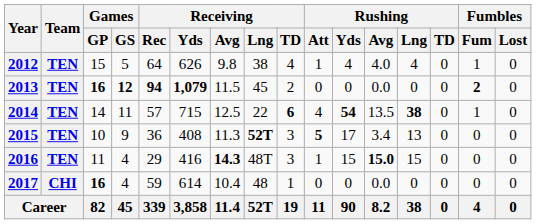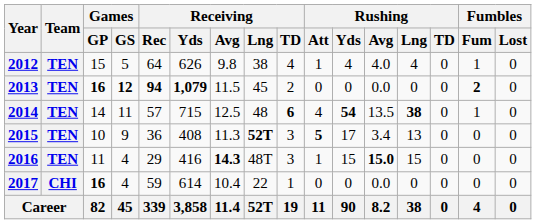 <table class="wikitable" style="text-align:center;">
 <tr>
 <th rowspan="2">Year</th>
 <th rowspan="2">Team</th>
 <th colspan="2">Games</th>
 <th colspan="5">Receiving</th>
 <th colspan="5">Rushing</th>
 <th colspan="2">Fumbles</th>
 </tr>
 <tr>
 <th>GP</th>
 <th>GS</th>
 <th>Rec</th>
 <th>Yds</th>
 <th>Avg</th>
 <th>Lng</th>
 <th>TD</th>
 <th>Att</th>
 <th>Yds</th>
 <th>Avg</th>
 <th>Lng</th>
 <th>TD</th>
 <th>Fum</th>
 <th>Lost</th>
 </tr>
 <tr>
 <th><a href='#'>2012</a></th>
 <th><a href='#'>TEN</a></th>
 <td>15</td>
 <td>5</td>
 <td>64</td>
 <td>626</td>
 <td>9.8</td>
 <td>38</td>
 <td>4</td>
 <td>1</td>
 <td>4</td>
 <td>4.0</td>
 <td>4</td>
 <td>0</td>
 <td>1</td>
 <td>0</td>
 </tr>
 <tr>
 <th><a href='#'>2013</a></th>
 <th><a href='#'>TEN</a></th>
 <td><strong>16</strong></td>
 <td><strong>12</strong></td>
 <td><strong>94</strong></td>
 <td><strong>1,079</strong></td>
 <td>11.5</td>
 <td>45</td>
 <td>2</td>
 <td>0</td>
 <td>0</td>
 <td>0.0</td>
 <td>0</td>
 <td>0</td>
 <td><strong>2</strong></td>
 <td>0</td>
 </tr>
 <tr>
 <th><a href='#'>2014</a></th>
 <th><a href='#'>TEN</a></th>
 <td>14</td>
 <td>11</td>
 <td>57</td>
 <td>715</td>
 <td>12.5</td>
-<td>22</td>
+<td>48</td>
 <td><strong>6</strong></td>
 <td>4</td>
 <td><strong>54</strong></td>
 <td>13.5</td>
 <td><strong>38</strong></td>
 <td>0</td>
 <td>1</td>
 <td>0</td>
 </tr>
 <tr>
 <th><a href='#'>2015</a></th>
 <th><a href='#'>TEN</a></th>
 <td>10</td>
 <td>9</td>
 <td>36</td>
 <td>408</td>
 <td>11.3</td>
 <td><strong>52T</strong></td>
 <td>3</td>
 <td><strong>5</strong></td>
 <td>17</td>
 <td>3.4</td>
 <td>13</td>
 <td>0</td>
 <td>0</td>
 <td>0</td>
 </tr>
 <tr>
 <th><a href='#'>2016</a></th>
 <th><a href='#'>TEN</a></th>
 <td>11</td>
 <td>4</td>
 <td>29</td>
 <td>416</td>
 <td><strong>14.3</strong></td>
 <td>48T</td>
 <td>3</td>
 <td>1</td>
 <td>15</td>
 <td><strong>15.0</strong></td>
 <td>15</td>
 <td>0</td>
 <td>0</td>
 <td>0</td>
 </tr>
 <tr>
 <th><a href='#'>2017</a></th>
 <th><a href='#'>CHI</a></th>
 <td><strong>16</strong></td>
 <td>4</td>
 <td>59</td>
 <td>614</td>
 <td>10.4</td>
-<td>48</td>
+<td>22</td>
 <td>1</td>
 <td>0</td>
 <td>0</td>
 <td>0.0</td>
 <td>0</td>
 <td>0</td>
 <td>0</td>
 <td>0</td>
 </tr>
 <tr>
 <th colspan="2">Career</th>
 <th>82</th>
 <th>45</th>
 <th>339</th>
 <th>3,858</th>
 <th>11.4</th>
 <th>52T</th>
 <th>19</th>
 <th>11</th>
 <th>90</th>
 <th>8.2</th>
 <th>38</th>
 <th>0</th>
 <th>4</th>
 <th>0</th>
 </tr>
 </table>
